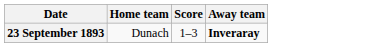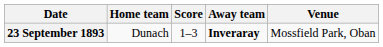 <table class="wikitable football-result-list" style="max-width: 80em; text-align: center">
 <tr>
 <th scope="col">Date</th>
 <th scope="col">Home team</th>
 <th scope="col">Score</th>
 <th scope="col">Away team</th>
+<th scope="col">Venue</th>
 </tr>
 <tr>
 <th scope="row">23 September 1893</th>
 <td align=right>Dunach</td>
 <td>1–3</td>
 <td align=left><strong>Inveraray</strong></td>
+<td align=left>Mossfield Park, Oban</td>
 </tr>
 </table>
